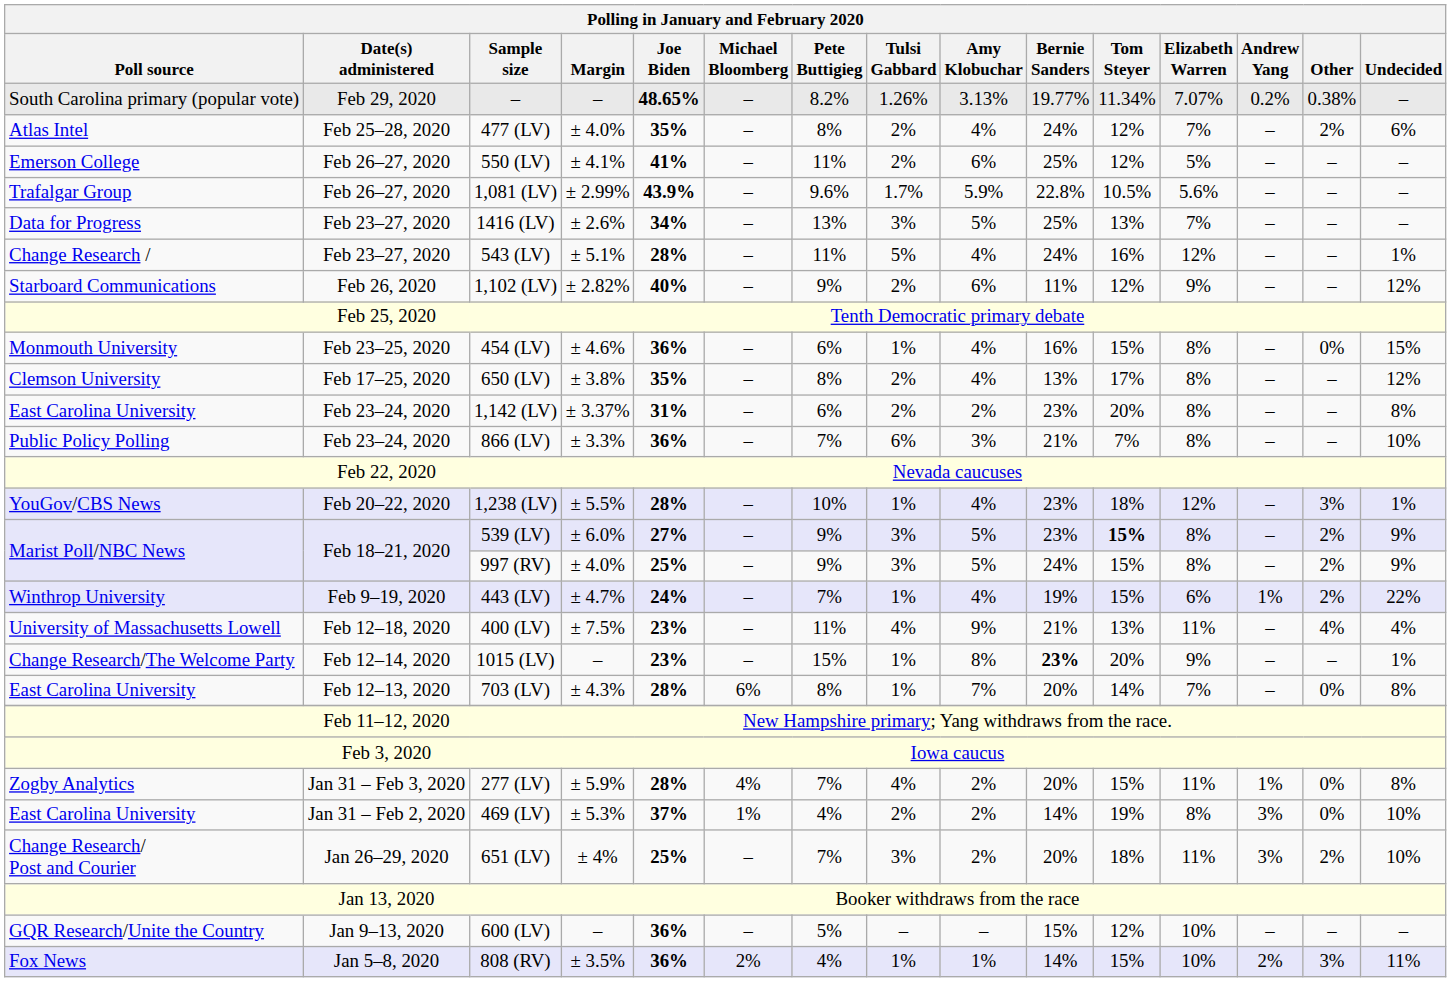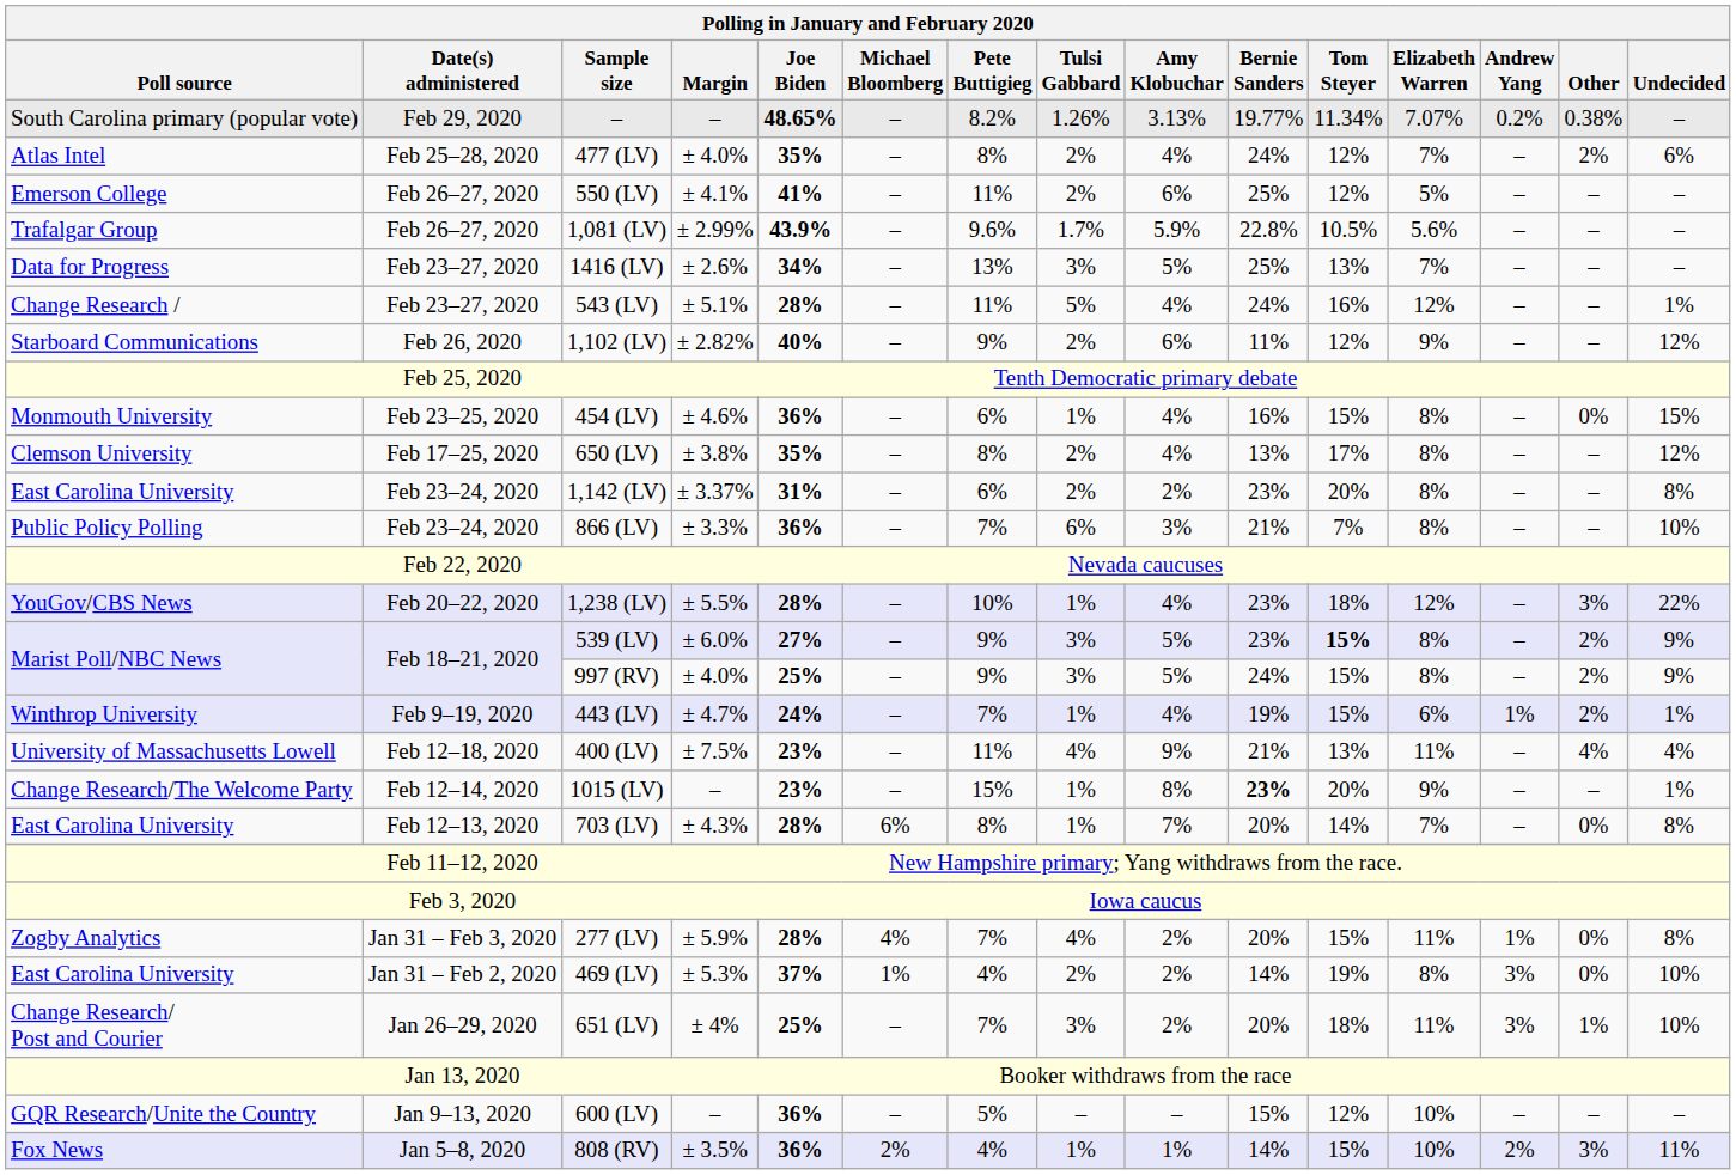 <table class="wikitable mw-collapsible mw-collapsed" style="font-size:90%;text-align:center;">
 <tr valign=bottom style="font-size:90%;">
 <th colspan=16>Polling in January and February 2020</th>
 </tr>
 <tr valign=bottom style="font-size:90%;">
 <th>Poll source</th>
 <th>Date(s)<br>administered</th>
 <th>Sample<br>size</th>
 <th>Margin<br></th>
 <th>Joe<br>Biden</th>
 <th>Michael<br>Bloomberg</th>
 <th>Pete<br>Buttigieg</th>
 <th>Tulsi<br>Gabbard</th>
 <th>Amy<br>Klobuchar</th>
 <th>Bernie<br>Sanders</th>
 <th>Tom<br>Steyer</th>
 <th>Elizabeth<br>Warren</th>
 <th>Andrew<br>Yang</th>
 <th>Other</th>
 <th>Undecided</th>
 </tr>
 <tr style="background:#e9e9e9;">
 <td style="text-align:left;">South Carolina primary (popular vote)</td>
 <td>Feb 29, 2020</td>
 <td>–</td>
 <td>–</td>
 <td><strong>48.65%</strong></td>
 <td>–</td>
 <td>8.2%</td>
 <td>1.26%</td>
 <td>3.13%</td>
 <td>19.77%</td>
 <td>11.34%</td>
 <td>7.07%</td>
 <td>0.2%</td>
 <td>0.38%</td>
 <td>–</td>
 </tr>
 <tr>
 <td style="text-align:left;"><a href='#'>Atlas Intel</a></td>
 <td>Feb 25–28, 2020</td>
 <td>477 (LV)</td>
 <td>± 4.0%</td>
 <td><strong>35%</strong></td>
 <td>–</td>
 <td>8%</td>
 <td>2%</td>
 <td>4%</td>
 <td>24%</td>
 <td>12%</td>
 <td>7%</td>
 <td>–</td>
 <td>2%</td>
 <td>6%</td>
 </tr>
 <tr>
 <td style="text-align:left;"><a href='#'>Emerson College</a></td>
 <td>Feb 26–27, 2020</td>
 <td>550 (LV)</td>
 <td>± 4.1%</td>
 <td><strong>41%</strong></td>
 <td>–</td>
 <td>11%</td>
 <td>2%</td>
 <td>6%</td>
 <td>25%</td>
 <td>12%</td>
 <td>5%</td>
 <td>–</td>
 <td>–</td>
 <td>–</td>
 </tr>
 <tr>
 <td style="text-align:left;"><a href='#'>Trafalgar Group</a></td>
 <td>Feb 26–27, 2020</td>
 <td>1,081 (LV)</td>
 <td>± 2.99%</td>
 <td><strong>43.9%</strong></td>
 <td>–</td>
 <td>9.6%</td>
 <td>1.7%</td>
 <td>5.9%</td>
 <td>22.8%</td>
 <td>10.5%</td>
 <td>5.6%</td>
 <td>–</td>
 <td>–</td>
 <td>–</td>
 </tr>
 <tr>
 <td style="text-align:left;"><a href='#'>Data for Progress</a></td>
 <td>Feb 23–27, 2020</td>
 <td>1416 (LV)</td>
 <td>± 2.6%</td>
 <td><strong>34%</strong></td>
 <td>–</td>
 <td>13%</td>
 <td>3%</td>
 <td>5%</td>
 <td>25%</td>
 <td>13%</td>
 <td>7%</td>
 <td>–</td>
 <td>–</td>
 <td>–</td>
 </tr>
 <tr>
 <td style="text-align:left;"><a href='#'>Change Research</a> /<br></td>
 <td>Feb 23–27, 2020</td>
 <td>543 (LV)</td>
 <td>± 5.1%</td>
 <td><strong>28%</strong></td>
 <td>–</td>
 <td>11%</td>
 <td>5%</td>
 <td>4%</td>
 <td>24%</td>
 <td>16%</td>
 <td>12%</td>
 <td>–</td>
 <td>–</td>
 <td>1%</td>
 </tr>
 <tr>
 <td style="text-align:left;"><a href='#'>Starboard Communications</a></td>
 <td>Feb 26, 2020</td>
 <td>1,102 (LV)</td>
 <td>± 2.82%</td>
 <td><strong>40%</strong></td>
 <td>–</td>
 <td>9%</td>
 <td>2%</td>
 <td>6%</td>
 <td>11%</td>
 <td>12%</td>
 <td>9%</td>
 <td>–</td>
 <td>–</td>
 <td>12%</td>
 </tr>
 <tr style="background:lightyellow;">
 <td style="border-right-style:hidden;"></td>
 <td style="border-right-style:hidden;">Feb 25, 2020</td>
 <td colspan="16"><a href='#'>Tenth Democratic primary debate</a></td>
 </tr>
 <tr>
 <td style="text-align:left;"><a href='#'>Monmouth University</a></td>
 <td>Feb 23–25, 2020</td>
 <td>454 (LV)</td>
 <td>± 4.6%</td>
 <td><strong>36%</strong></td>
 <td>–</td>
 <td>6%</td>
 <td>1%</td>
 <td>4%</td>
 <td>16%</td>
 <td>15%</td>
 <td>8%</td>
 <td>–</td>
 <td>0%</td>
 <td>15%</td>
 </tr>
 <tr>
 <td style="text-align:left;"><a href='#'>Clemson University</a></td>
 <td>Feb 17–25, 2020</td>
 <td>650 (LV)</td>
 <td>± 3.8%</td>
 <td><strong>35%</strong></td>
 <td>–</td>
 <td>8%</td>
 <td>2%</td>
 <td>4%</td>
 <td>13%</td>
 <td>17%</td>
 <td>8%</td>
 <td>–</td>
 <td>–</td>
 <td>12%</td>
 </tr>
 <tr>
 <td style="text-align:left;"><a href='#'>East Carolina University</a></td>
 <td>Feb 23–24, 2020</td>
 <td>1,142 (LV)</td>
 <td>± 3.37%</td>
 <td><strong>31%</strong></td>
 <td>–</td>
 <td>6%</td>
 <td>2%</td>
 <td>2%</td>
 <td>23%</td>
 <td>20%</td>
 <td>8%</td>
 <td>–</td>
 <td>–</td>
 <td>8%</td>
 </tr>
 <tr>
 <td style="text-align:left;"><a href='#'>Public Policy Polling</a></td>
 <td>Feb 23–24, 2020</td>
 <td>866 (LV)</td>
 <td>± 3.3%</td>
 <td><strong>36%</strong></td>
 <td>–</td>
 <td>7%</td>
 <td>6%</td>
 <td>3%</td>
 <td>21%</td>
 <td>7%</td>
 <td>8%</td>
 <td>–</td>
 <td>–</td>
 <td>10%</td>
 </tr>
 <tr style="background:lightyellow;">
 <td style="border-right-style:hidden;"></td>
 <td style="border-right-style:hidden;">Feb 22, 2020</td>
 <td colspan="13"><a href='#'>Nevada caucuses</a></td>
 </tr>
 <tr bgcolor="lavender">
 <td style="text-align:left;"><a href='#'>YouGov</a>/<a href='#'>CBS News</a></td>
 <td>Feb 20–22, 2020</td>
 <td>1,238 (LV)</td>
 <td>± 5.5%</td>
 <td><strong>28%</strong></td>
 <td>–</td>
 <td>10%</td>
 <td>1%</td>
 <td>4%</td>
 <td>23%</td>
 <td>18%</td>
 <td>12%</td>
 <td>–</td>
 <td>3%</td>
-<td>1%</td>
+<td>22%</td>
 </tr>
 <tr bgcolor="lavender">
 <td rowspan=2 style="text-align:left;"><a href='#'>Marist Poll</a>/<a href='#'>NBC News</a></td>
 <td rowspan=2>Feb 18–21, 2020</td>
 <td>539 (LV)</td>
 <td>± 6.0%</td>
 <td><strong>27%</strong></td>
 <td>–</td>
 <td>9%</td>
 <td>3%</td>
 <td>5%</td>
 <td>23%</td>
 <td><strong>15%</strong></td>
 <td>8%</td>
 <td>–</td>
 <td>2%</td>
 <td>9%</td>
 </tr>
 <tr>
 <td>997 (RV)</td>
 <td>± 4.0%</td>
 <td><strong>25%</strong></td>
 <td>–</td>
 <td>9%</td>
 <td>3%</td>
 <td>5%</td>
 <td>24%</td>
 <td>15%</td>
 <td>8%</td>
 <td>–</td>
 <td>2%</td>
 <td>9%</td>
 </tr>
 <tr bgcolor="lavender">
 <td style="text-align:left;"><a href='#'>Winthrop University</a></td>
 <td>Feb 9–19, 2020</td>
 <td>443 (LV)</td>
 <td>± 4.7%</td>
 <td><strong>24%</strong></td>
 <td>–</td>
 <td>7%</td>
 <td>1%</td>
 <td>4%</td>
 <td>19%</td>
 <td>15%</td>
 <td>6%</td>
 <td>1%</td>
 <td>2%</td>
-<td>22%</td>
+<td>1%</td>
 </tr>
 <tr>
 <td style="text-align:left;"><a href='#'>University of Massachusetts Lowell</a></td>
 <td>Feb 12–18, 2020</td>
 <td>400 (LV)</td>
 <td>± 7.5%</td>
 <td><strong>23%</strong></td>
 <td>–</td>
 <td>11%</td>
 <td>4%</td>
 <td>9%</td>
 <td>21%</td>
 <td>13%</td>
 <td>11%</td>
 <td>–</td>
 <td>4%</td>
 <td>4%</td>
 </tr>
 <tr>
 <td style="text-align:left;"><a href='#'>Change Research</a>/<a href='#'>The Welcome Party</a></td>
 <td>Feb 12–14, 2020</td>
 <td>1015 (LV)</td>
 <td>–</td>
 <td><strong>23%</strong></td>
 <td>–</td>
 <td>15%</td>
 <td>1%</td>
 <td>8%</td>
 <td><strong>23%</strong></td>
 <td>20%</td>
 <td>9%</td>
 <td>–</td>
 <td>–</td>
 <td>1%</td>
 </tr>
 <tr>
 <td style="text-align:left;"><a href='#'>East Carolina University</a></td>
 <td>Feb 12–13, 2020</td>
 <td>703 (LV)</td>
 <td>± 4.3%</td>
 <td><strong>28%</strong></td>
 <td>6%</td>
 <td>8%</td>
 <td>1%</td>
 <td>7%</td>
 <td>20%</td>
 <td>14%</td>
 <td>7%</td>
 <td>–</td>
 <td>0%</td>
 <td>8%</td>
 </tr>
 <tr>
 </tr>
 <tr style="background:lightyellow;">
 <td style="border-right-style:hidden;"></td>
 <td style="border-right-style:hidden;">Feb 11–12, 2020</td>
 <td colspan="13"><a href='#'>New Hampshire primary</a>; Yang withdraws from the race.</td>
 </tr>
 <tr style="background:lightyellow;">
 <td style="border-right-style:hidden;"></td>
 <td style="border-right-style:hidden;">Feb 3, 2020</td>
 <td colspan="13"><a href='#'>Iowa caucus</a></td>
 </tr>
 <tr>
 <td style="text-align:left;"><a href='#'>Zogby Analytics</a></td>
 <td>Jan 31 – Feb 3, 2020</td>
 <td>277 (LV)</td>
 <td>± 5.9%</td>
 <td><strong>28%</strong></td>
 <td>4%</td>
 <td>7%</td>
 <td>4%</td>
 <td>2%</td>
 <td>20%</td>
 <td>15%</td>
 <td>11%</td>
 <td>1%</td>
 <td>0%</td>
 <td>8%</td>
 </tr>
 <tr>
 <td style="text-align:left;"><a href='#'>East Carolina University</a></td>
 <td>Jan 31 – Feb 2, 2020</td>
 <td>469 (LV)</td>
 <td>± 5.3%</td>
 <td><strong>37%</strong></td>
 <td>1%</td>
 <td>4%</td>
 <td>2%</td>
 <td>2%</td>
 <td>14%</td>
 <td>19%</td>
 <td>8%</td>
 <td>3%</td>
 <td>0%</td>
 <td>10%</td>
 </tr>
 <tr>
 <td style="text-align:left;"><a href='#'>Change Research</a>/<a href='#'><br>Post and Courier</a></td>
 <td>Jan 26–29, 2020</td>
 <td>651 (LV)</td>
 <td>± 4%</td>
 <td><strong>25%</strong></td>
 <td>–</td>
 <td>7%</td>
 <td>3%</td>
 <td>2%</td>
 <td>20%</td>
 <td>18%</td>
 <td>11%</td>
 <td>3%</td>
-<td>2%</td>
+<td>1%</td>
 <td>10%</td>
 </tr>
 <tr style="background:lightyellow;">
 <td style="border-right-style:hidden;"></td>
 <td style="border-right-style:hidden;">Jan 13, 2020</td>
 <td colspan="13">Booker withdraws from the race</td>
 </tr>
 <tr>
 <td style="text-align:left;"><a href='#'>GQR Research</a>/<a href='#'>Unite the Country</a></td>
 <td>Jan 9–13, 2020</td>
 <td>600 (LV)</td>
 <td>–</td>
 <td><strong>36%</strong></td>
 <td>–</td>
 <td>5%</td>
 <td>–</td>
 <td>–</td>
 <td>15%</td>
 <td>12%</td>
 <td>10%</td>
 <td>–</td>
 <td>–</td>
 <td>–</td>
 </tr>
 <tr bgcolor=lavender>
 <td style="text-align:left;"><a href='#'>Fox News</a></td>
 <td>Jan 5–8, 2020</td>
 <td>808 (RV)</td>
 <td>± 3.5%</td>
 <td><strong>36%</strong></td>
 <td>2%</td>
 <td>4%</td>
 <td>1%</td>
 <td>1%</td>
 <td>14%</td>
 <td>15%</td>
 <td>10%</td>
 <td>2%</td>
 <td>3%</td>
 <td>11%</td>
 </tr>
 </table>
